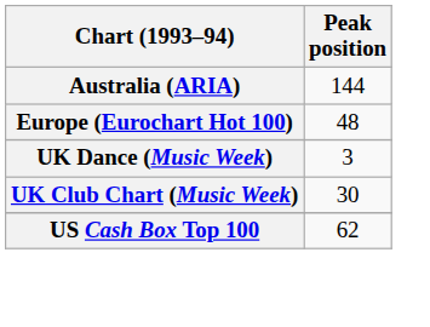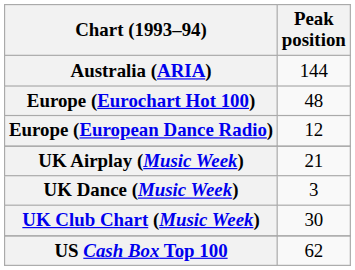 <table class="wikitable sortable plainrowheaders">
 <tr>
 <th>Chart (1993–94)</th>
 <th>Peak<br>position</th>
 </tr>
 <tr>
 <th scope="row">Australia (<a href='#'>ARIA</a>)</th>
 <td align="center">144</td>
 </tr>
 <tr>
 <th scope="row">Europe (<a href='#'>Eurochart Hot 100</a>)</th>
 <td align="center">48</td>
 </tr>
 <tr>
+<th scope="row">Europe (<a href='#'>European Dance Radio</a>)</th>
+<td align="center">12</td>
+</tr>
+<tr>
+</tr>
+<tr>
+<th scope="row">UK Airplay (<em><a href='#'>Music Week</a></em>)</th>
+<td align="center">21</td>
 </tr>
 <tr>
 <th scope="row">UK Dance (<em><a href='#'>Music Week</a></em>)</th>
 <td align="center">3</td>
 </tr>
 <tr>
 <th scope="row"><a href='#'>UK Club Chart</a> (<em><a href='#'>Music Week</a></em>)</th>
 <td align="center">30</td>
 </tr>
 <tr>
 </tr>
 <tr>
 </tr>
 <tr>
 </tr>
 <tr>
 </tr>
 <tr>
 <th scope="row">US <a href='#'><em>Cash Box</em> Top 100</a></th>
 <td align="center">62</td>
 </tr>
 </table>
